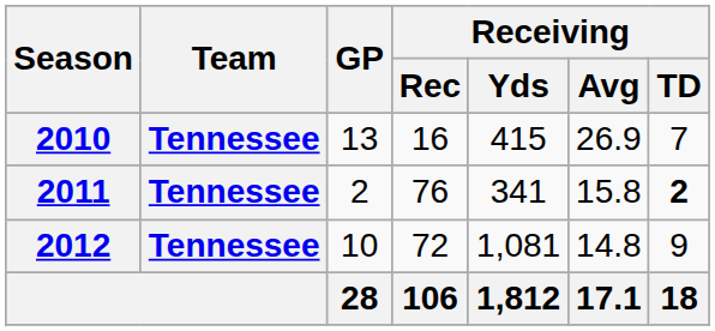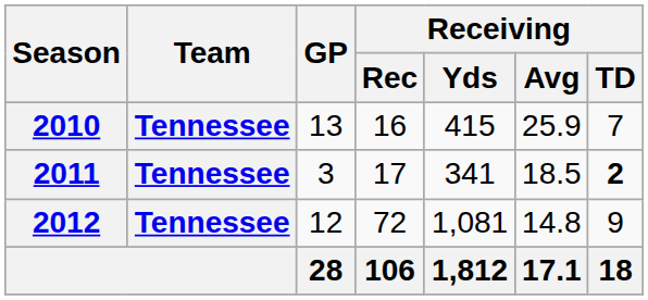 <table class="wikitable" style="text-align:center;">
 <tr>
 <th rowspan="2">Season</th>
 <th rowspan="2">Team</th>
 <th rowspan="2">GP</th>
 <th colspan="4">Receiving</th>
 </tr>
 <tr>
 <th>Rec</th>
 <th>Yds</th>
 <th>Avg</th>
 <th>TD</th>
 </tr>
 <tr>
 <th><a href='#'>2010</a></th>
 <th><a href='#'>Tennessee</a></th>
 <td>13</td>
 <td>16</td>
 <td>415</td>
-<td>26.9</td>
+<td>25.9</td>
 <td>7</td>
 </tr>
 <tr>
 <th><a href='#'>2011</a></th>
 <th><a href='#'>Tennessee</a></th>
-<td>2</td>
-<td>76</td>
+<td>3</td>
+<td>17</td>
 <td>341</td>
-<td>15.8</td>
+<td>18.5</td>
 <td><strong>2</strong></td>
 </tr>
 <tr>
 <th><a href='#'>2012</a></th>
 <th><a href='#'>Tennessee</a></th>
-<td>10</td>
+<td>12</td>
 <td>72</td>
 <td>1,081</td>
 <td>14.8</td>
 <td>9</td>
 </tr>
 <tr>
 <th colspan="2"></th>
 <th>28</th>
 <th>106</th>
 <th>1,812</th>
 <th>17.1</th>
 <th>18</th>
 </tr>
 </table>
